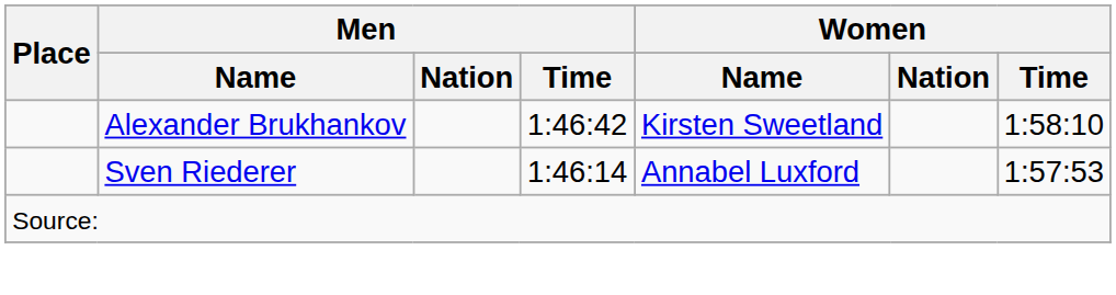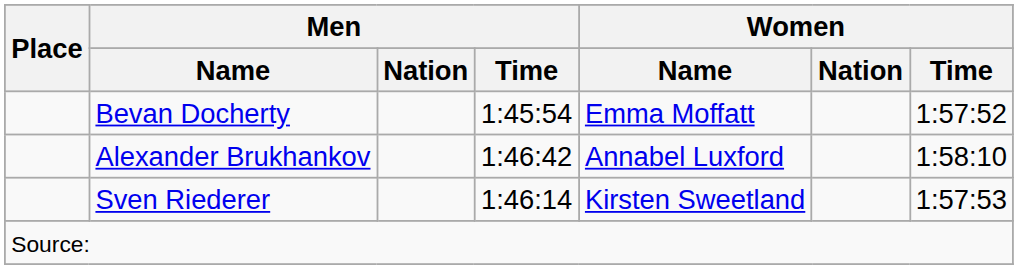 <table class=wikitable style="font-size:95%">
 <tr>
 <th rowspan="2">Place</th>
 <th colspan="3">Men</th>
 <th colspan="3">Women</th>
 </tr>
 <tr>
 <th>Name</th>
 <th>Nation</th>
 <th>Time</th>
 <th>Name</th>
 <th>Nation</th>
 <th>Time</th>
 </tr>
 <tr>
 <td align="center"></td>
+<td><a href='#'>Bevan Docherty</a></td>
+<td></td>
+<td>1:45:54</td>
+<td><a href='#'>Emma Moffatt</a></td>
+<td></td>
+<td>1:57:52</td>
+</tr>
+<tr>
+<td align="center"></td>
 <td><a href='#'>Alexander Brukhankov</a></td>
 <td></td>
 <td>1:46:42</td>
-<td><a href='#'>Kirsten Sweetland</a></td>
+<td><a href='#'>Annabel Luxford</a></td>
 <td></td>
 <td>1:58:10</td>
 </tr>
 <tr>
 <td align="center"></td>
 <td><a href='#'>Sven Riederer</a></td>
 <td></td>
 <td>1:46:14</td>
-<td><a href='#'>Annabel Luxford</a></td>
+<td><a href='#'>Kirsten Sweetland</a></td>
 <td></td>
 <td>1:57:53</td>
 </tr>
 <tr>
 <td colspan="7"><small>Source:</small></td>
 </tr>
 </table>
